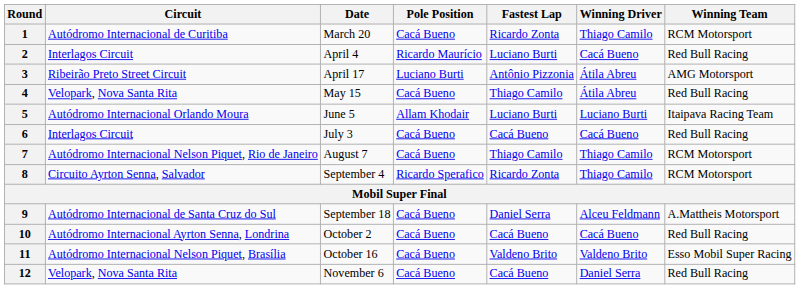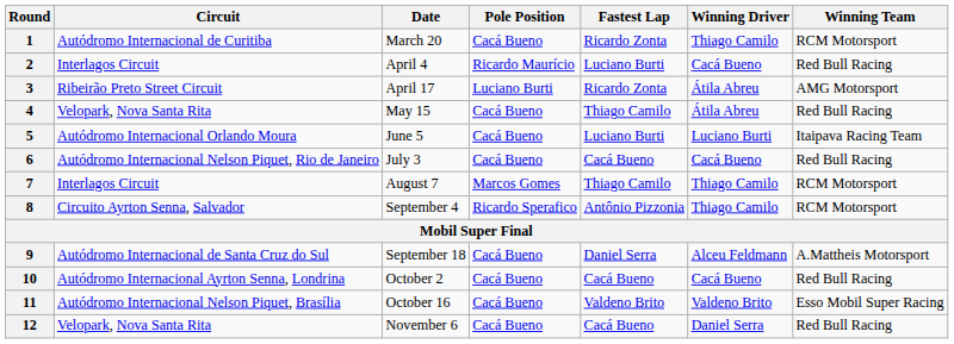 <table class="wikitable" style="font-size: 85%">
 <tr>
 <th>Round</th>
 <th>Circuit</th>
 <th>Date</th>
 <th>Pole Position</th>
 <th>Fastest Lap</th>
 <th>Winning Driver</th>
 <th>Winning Team</th>
 </tr>
 <tr>
 <th>1</th>
 <td><a href='#'>Autódromo Internacional de Curitiba</a></td>
 <td>March 20</td>
 <td><a href='#'>Cacá Bueno</a></td>
 <td><a href='#'>Ricardo Zonta</a></td>
 <td><a href='#'>Thiago Camilo</a></td>
 <td>RCM Motorsport</td>
 </tr>
 <tr>
 <th>2</th>
 <td><a href='#'>Interlagos Circuit</a></td>
 <td>April 4</td>
 <td><a href='#'>Ricardo Maurício</a></td>
 <td><a href='#'>Luciano Burti</a></td>
 <td><a href='#'>Cacá Bueno</a></td>
 <td>Red Bull Racing</td>
 </tr>
 <tr>
 <th>3</th>
 <td><a href='#'>Ribeirão Preto Street Circuit</a></td>
 <td>April 17</td>
 <td><a href='#'>Luciano Burti</a></td>
-<td><a href='#'>Antônio Pizzonia</a></td>
+<td><a href='#'>Ricardo Zonta</a></td>
 <td><a href='#'>Átila Abreu</a></td>
 <td>AMG Motorsport</td>
 </tr>
 <tr>
 <th>4</th>
 <td><a href='#'>Velopark</a>, <a href='#'>Nova Santa Rita</a></td>
 <td>May 15</td>
 <td><a href='#'>Cacá Bueno</a></td>
 <td><a href='#'>Thiago Camilo</a></td>
 <td><a href='#'>Átila Abreu</a></td>
 <td>Red Bull Racing</td>
 </tr>
 <tr>
 <th>5</th>
 <td><a href='#'>Autódromo Internacional Orlando Moura</a></td>
 <td>June 5</td>
-<td><a href='#'>Allam Khodair</a></td>
+<td><a href='#'>Cacá Bueno</a></td>
 <td><a href='#'>Luciano Burti</a></td>
 <td><a href='#'>Luciano Burti</a></td>
 <td>Itaipava Racing Team</td>
 </tr>
 <tr>
 <th>6</th>
-<td><a href='#'>Interlagos Circuit</a></td>
+<td><a href='#'>Autódromo Internacional Nelson Piquet</a>, <a href='#'>Rio de Janeiro</a></td>
 <td>July 3</td>
 <td><a href='#'>Cacá Bueno</a></td>
 <td><a href='#'>Cacá Bueno</a></td>
 <td><a href='#'>Cacá Bueno</a></td>
 <td>Red Bull Racing</td>
 </tr>
 <tr>
 <th>7</th>
-<td><a href='#'>Autódromo Internacional Nelson Piquet</a>, <a href='#'>Rio de Janeiro</a></td>
+<td><a href='#'>Interlagos Circuit</a></td>
 <td>August 7</td>
-<td><a href='#'>Cacá Bueno</a></td>
+<td><a href='#'>Marcos Gomes</a></td>
 <td><a href='#'>Thiago Camilo</a></td>
 <td><a href='#'>Thiago Camilo</a></td>
 <td>RCM Motorsport</td>
 </tr>
 <tr>
 <th>8</th>
 <td><a href='#'>Circuito Ayrton Senna</a>, <a href='#'>Salvador</a></td>
 <td>September 4</td>
 <td><a href='#'>Ricardo Sperafico</a></td>
-<td><a href='#'>Ricardo Zonta</a></td>
+<td><a href='#'>Antônio Pizzonia</a></td>
 <td><a href='#'>Thiago Camilo</a></td>
 <td>RCM Motorsport</td>
 </tr>
 <tr>
 <th colspan=7>Mobil Super Final</th>
 </tr>
 <tr>
 <th>9</th>
 <td><a href='#'>Autódromo Internacional de Santa Cruz do Sul</a></td>
 <td>September 18</td>
 <td><a href='#'>Cacá Bueno</a></td>
 <td><a href='#'>Daniel Serra</a></td>
 <td><a href='#'>Alceu Feldmann</a></td>
 <td>A.Mattheis Motorsport</td>
 </tr>
 <tr>
 <th>10</th>
 <td><a href='#'>Autódromo Internacional Ayrton Senna</a>, <a href='#'>Londrina</a></td>
 <td>October 2</td>
 <td><a href='#'>Cacá Bueno</a></td>
 <td><a href='#'>Cacá Bueno</a></td>
 <td><a href='#'>Cacá Bueno</a></td>
 <td>Red Bull Racing</td>
 </tr>
 <tr>
 <th>11</th>
 <td><a href='#'>Autódromo Internacional Nelson Piquet</a>, <a href='#'>Brasília</a></td>
 <td>October 16</td>
 <td><a href='#'>Cacá Bueno</a></td>
 <td><a href='#'>Valdeno Brito</a></td>
 <td><a href='#'>Valdeno Brito</a></td>
 <td>Esso Mobil Super Racing</td>
 </tr>
 <tr>
 <th>12</th>
 <td><a href='#'>Velopark</a>, <a href='#'>Nova Santa Rita</a></td>
 <td>November 6</td>
 <td><a href='#'>Cacá Bueno</a></td>
 <td><a href='#'>Cacá Bueno</a></td>
 <td><a href='#'>Daniel Serra</a></td>
 <td>Red Bull Racing</td>
 </tr>
 </table>
